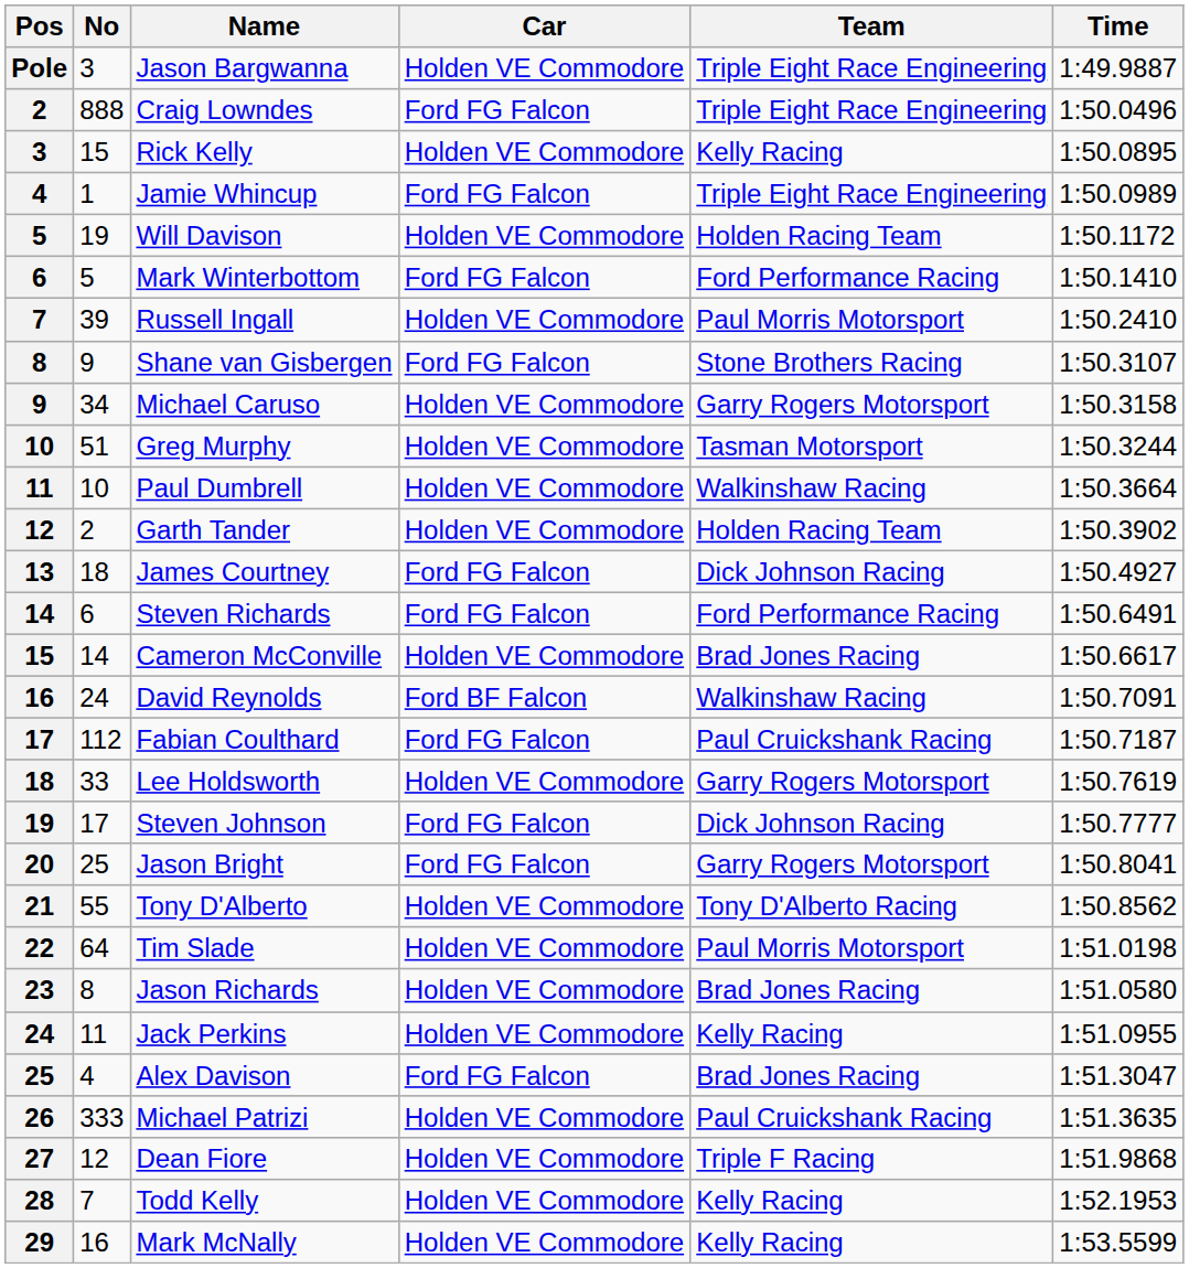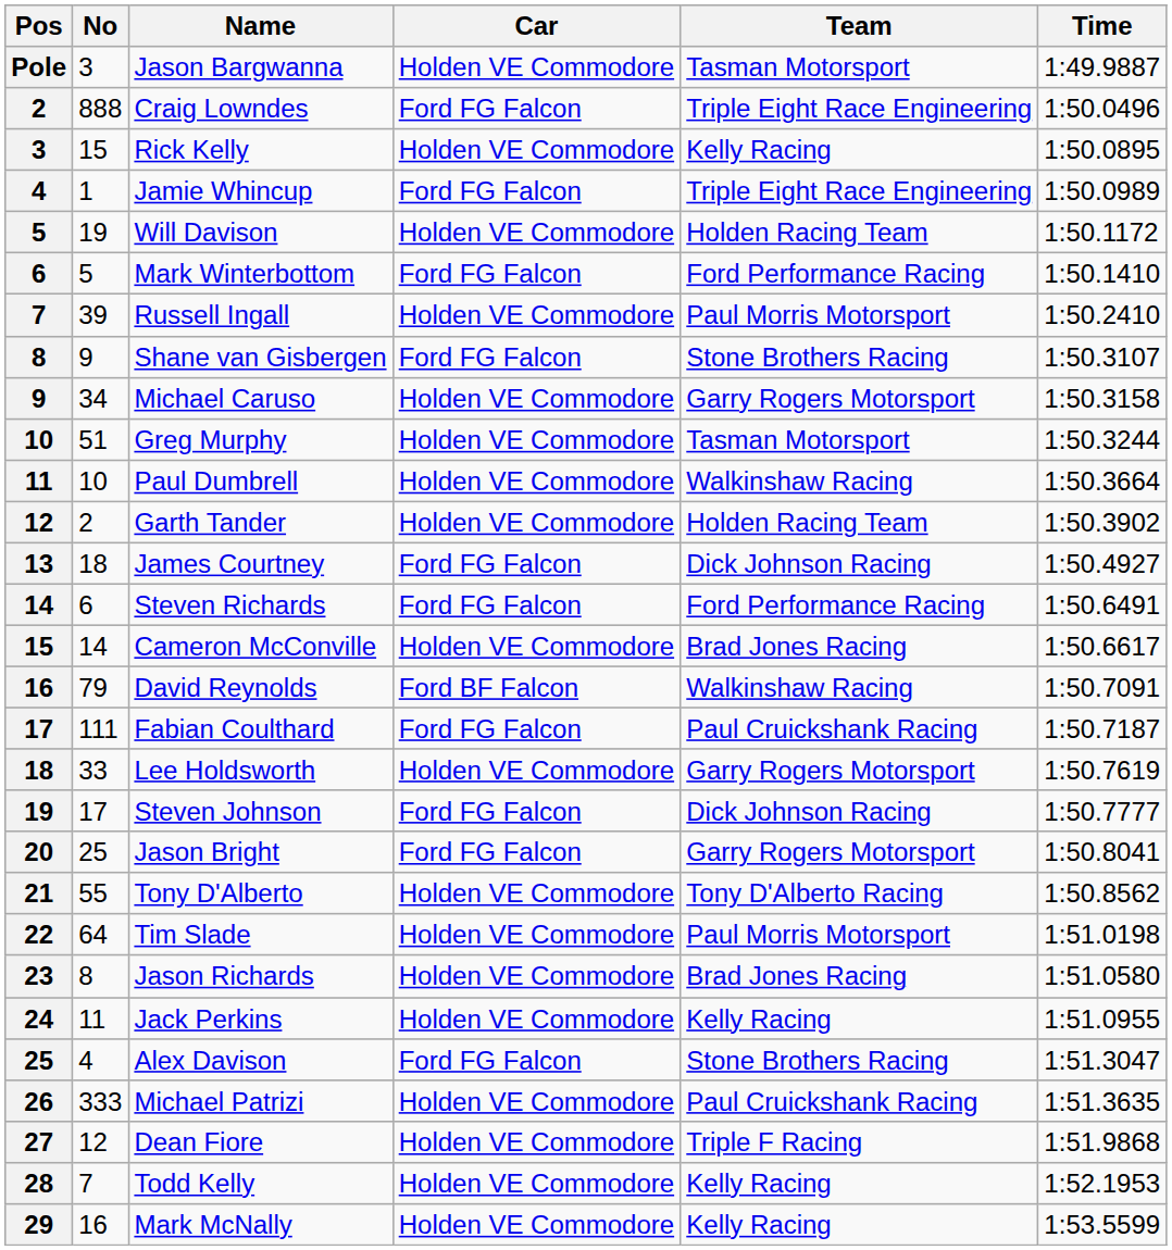 <table class="wikitable" style="font-size: 95%;">
 <tr>
 <th>Pos</th>
 <th>No</th>
 <th>Name</th>
 <th>Car</th>
 <th>Team</th>
 <th>Time</th>
 </tr>
 <tr>
 <th>Pole</th>
 <td>3</td>
 <td><a href='#'>Jason Bargwanna</a></td>
 <td><a href='#'>Holden VE Commodore</a></td>
-<td><a href='#'>Triple Eight Race Engineering</a></td>
+<td><a href='#'>Tasman Motorsport</a></td>
 <td>1:49.9887</td>
 </tr>
 <tr>
 <th>2</th>
 <td>888</td>
 <td><a href='#'>Craig Lowndes</a></td>
 <td><a href='#'>Ford FG Falcon</a></td>
 <td><a href='#'>Triple Eight Race Engineering</a></td>
 <td>1:50.0496</td>
 </tr>
 <tr>
 <th>3</th>
 <td>15</td>
 <td><a href='#'>Rick Kelly</a></td>
 <td><a href='#'>Holden VE Commodore</a></td>
 <td><a href='#'>Kelly Racing</a></td>
 <td>1:50.0895</td>
 </tr>
 <tr>
 <th>4</th>
 <td>1</td>
 <td><a href='#'>Jamie Whincup</a></td>
 <td><a href='#'>Ford FG Falcon</a></td>
 <td><a href='#'>Triple Eight Race Engineering</a></td>
 <td>1:50.0989</td>
 </tr>
 <tr>
 <th>5</th>
 <td>19</td>
 <td><a href='#'>Will Davison</a></td>
 <td><a href='#'>Holden VE Commodore</a></td>
 <td><a href='#'>Holden Racing Team</a></td>
 <td>1:50.1172</td>
 </tr>
 <tr>
 <th>6</th>
 <td>5</td>
 <td><a href='#'>Mark Winterbottom</a></td>
 <td><a href='#'>Ford FG Falcon</a></td>
 <td><a href='#'>Ford Performance Racing</a></td>
 <td>1:50.1410</td>
 </tr>
 <tr>
 <th>7</th>
 <td>39</td>
 <td><a href='#'>Russell Ingall</a></td>
 <td><a href='#'>Holden VE Commodore</a></td>
 <td><a href='#'>Paul Morris Motorsport</a></td>
 <td>1:50.2410</td>
 </tr>
 <tr>
 <th>8</th>
 <td>9</td>
 <td><a href='#'>Shane van Gisbergen</a></td>
 <td><a href='#'>Ford FG Falcon</a></td>
 <td><a href='#'>Stone Brothers Racing</a></td>
 <td>1:50.3107</td>
 </tr>
 <tr>
 <th>9</th>
 <td>34</td>
 <td><a href='#'>Michael Caruso</a></td>
 <td><a href='#'>Holden VE Commodore</a></td>
 <td><a href='#'>Garry Rogers Motorsport</a></td>
 <td>1:50.3158</td>
 </tr>
 <tr>
 <th>10</th>
 <td>51</td>
 <td><a href='#'>Greg Murphy</a></td>
 <td><a href='#'>Holden VE Commodore</a></td>
 <td><a href='#'>Tasman Motorsport</a></td>
 <td>1:50.3244</td>
 </tr>
 <tr>
 <th>11</th>
 <td>10</td>
 <td><a href='#'>Paul Dumbrell</a></td>
 <td><a href='#'>Holden VE Commodore</a></td>
 <td><a href='#'>Walkinshaw Racing</a></td>
 <td>1:50.3664</td>
 </tr>
 <tr>
 <th>12</th>
 <td>2</td>
 <td><a href='#'>Garth Tander</a></td>
 <td><a href='#'>Holden VE Commodore</a></td>
 <td><a href='#'>Holden Racing Team</a></td>
 <td>1:50.3902</td>
 </tr>
 <tr>
 <th>13</th>
 <td>18</td>
 <td><a href='#'>James Courtney</a></td>
 <td><a href='#'>Ford FG Falcon</a></td>
 <td><a href='#'>Dick Johnson Racing</a></td>
 <td>1:50.4927</td>
 </tr>
 <tr>
 <th>14</th>
 <td>6</td>
 <td><a href='#'>Steven Richards</a></td>
 <td><a href='#'>Ford FG Falcon</a></td>
 <td><a href='#'>Ford Performance Racing</a></td>
 <td>1:50.6491</td>
 </tr>
 <tr>
 <th>15</th>
 <td>14</td>
 <td><a href='#'>Cameron McConville</a></td>
 <td><a href='#'>Holden VE Commodore</a></td>
 <td><a href='#'>Brad Jones Racing</a></td>
 <td>1:50.6617</td>
 </tr>
 <tr>
 <th>16</th>
-<td>24</td>
+<td>79</td>
 <td><a href='#'>David Reynolds</a></td>
 <td><a href='#'>Ford BF Falcon</a></td>
 <td><a href='#'>Walkinshaw Racing</a></td>
 <td>1:50.7091</td>
 </tr>
 <tr>
 <th>17</th>
-<td>112</td>
+<td>111</td>
 <td><a href='#'>Fabian Coulthard</a></td>
 <td><a href='#'>Ford FG Falcon</a></td>
 <td><a href='#'>Paul Cruickshank Racing</a></td>
 <td>1:50.7187</td>
 </tr>
 <tr>
 <th>18</th>
 <td>33</td>
 <td><a href='#'>Lee Holdsworth</a></td>
 <td><a href='#'>Holden VE Commodore</a></td>
 <td><a href='#'>Garry Rogers Motorsport</a></td>
 <td>1:50.7619</td>
 </tr>
 <tr>
 <th>19</th>
 <td>17</td>
 <td><a href='#'>Steven Johnson</a></td>
 <td><a href='#'>Ford FG Falcon</a></td>
 <td><a href='#'>Dick Johnson Racing</a></td>
 <td>1:50.7777</td>
 </tr>
 <tr>
 <th>20</th>
 <td>25</td>
 <td><a href='#'>Jason Bright</a></td>
 <td><a href='#'>Ford FG Falcon</a></td>
 <td><a href='#'>Garry Rogers Motorsport</a></td>
 <td>1:50.8041</td>
 </tr>
 <tr>
 <th>21</th>
 <td>55</td>
 <td><a href='#'>Tony D'Alberto</a></td>
 <td><a href='#'>Holden VE Commodore</a></td>
 <td><a href='#'>Tony D'Alberto Racing</a></td>
 <td>1:50.8562</td>
 </tr>
 <tr>
 <th>22</th>
 <td>64</td>
 <td><a href='#'>Tim Slade</a></td>
 <td><a href='#'>Holden VE Commodore</a></td>
 <td><a href='#'>Paul Morris Motorsport</a></td>
 <td>1:51.0198</td>
 </tr>
 <tr>
 <th>23</th>
 <td>8</td>
 <td><a href='#'>Jason Richards</a></td>
 <td><a href='#'>Holden VE Commodore</a></td>
 <td><a href='#'>Brad Jones Racing</a></td>
 <td>1:51.0580</td>
 </tr>
 <tr>
 <th>24</th>
 <td>11</td>
 <td><a href='#'>Jack Perkins</a></td>
 <td><a href='#'>Holden VE Commodore</a></td>
 <td><a href='#'>Kelly Racing</a></td>
 <td>1:51.0955</td>
 </tr>
 <tr>
 <th>25</th>
 <td>4</td>
 <td><a href='#'>Alex Davison</a></td>
 <td><a href='#'>Ford FG Falcon</a></td>
-<td><a href='#'>Brad Jones Racing</a></td>
+<td><a href='#'>Stone Brothers Racing</a></td>
 <td>1:51.3047</td>
 </tr>
 <tr>
 <th>26</th>
 <td>333</td>
 <td><a href='#'>Michael Patrizi</a></td>
 <td><a href='#'>Holden VE Commodore</a></td>
 <td><a href='#'>Paul Cruickshank Racing</a></td>
 <td>1:51.3635</td>
 </tr>
 <tr>
 <th>27</th>
 <td>12</td>
 <td><a href='#'>Dean Fiore</a></td>
 <td><a href='#'>Holden VE Commodore</a></td>
 <td><a href='#'>Triple F Racing</a></td>
 <td>1:51.9868</td>
 </tr>
 <tr>
 <th>28</th>
 <td>7</td>
 <td><a href='#'>Todd Kelly</a></td>
 <td><a href='#'>Holden VE Commodore</a></td>
 <td><a href='#'>Kelly Racing</a></td>
 <td>1:52.1953</td>
 </tr>
 <tr>
 <th>29</th>
 <td>16</td>
 <td><a href='#'>Mark McNally</a></td>
 <td><a href='#'>Holden VE Commodore</a></td>
 <td><a href='#'>Kelly Racing</a></td>
 <td>1:53.5599</td>
 </tr>
 </table>
